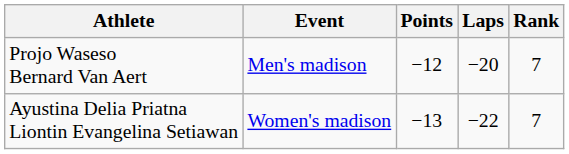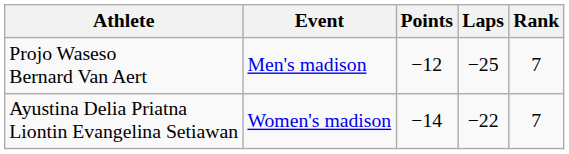 <table class=wikitable style=font-size:90%;text-align:center>
 <tr>
 <th>Athlete</th>
 <th>Event</th>
 <th>Points</th>
 <th>Laps</th>
 <th>Rank</th>
 </tr>
 <tr>
 <td align=left>Projo Waseso<br>Bernard Van Aert</td>
 <td align=left><a href='#'>Men's madison</a></td>
 <td>−12</td>
-<td>−20</td>
+<td>−25</td>
 <td>7</td>
 </tr>
 <tr>
 <td align=left>Ayustina Delia Priatna<br>Liontin Evangelina Setiawan</td>
 <td align=left><a href='#'>Women's madison</a></td>
-<td>−13</td>
+<td>−14</td>
 <td>−22</td>
 <td>7</td>
 </tr>
 </table>
